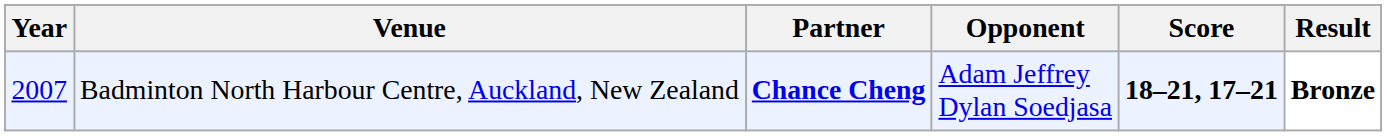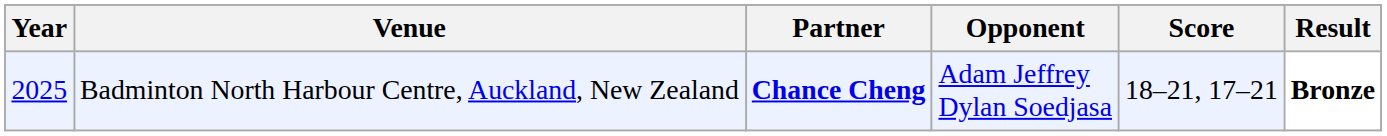 <table class="sortable wikitable" style="font-size: 90%">
 <tr>
 <th>Year</th>
 <th>Venue</th>
 <th>Partner</th>
 <th>Opponent</th>
 <th>Score</th>
 <th>Result</th>
 </tr>
 <tr style="background:#ECF2FF">
-<td align="center"><a href='#'>2007</a></td>
+<td align="center"><a href='#'>2025</a></td>
 <td align="left">Badminton North Harbour Centre, <a href='#'>Auckland</a>, New Zealand</td>
 <td align="left"><strong> <a href='#'>Chance Cheng</a></strong></td>
 <td align="left"> <a href='#'>Adam Jeffrey</a><br> <a href='#'>Dylan Soedjasa</a></td>
-<td align="left"><strong>18–21, 17–21</strong></td>
+<td align="left">18–21, 17–21</td>
 <td style="text-align:left; background:white"> <strong>Bronze</strong></td>
 </tr>
 </table>
